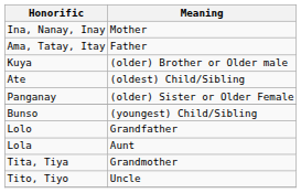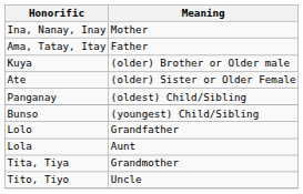 <table class="wikitable">
 <tr>
 <th>Honorific</th>
 <th>Meaning</th>
 </tr>
 <tr>
 <td>Ina, Nanay, Inay</td>
 <td>Mother</td>
 </tr>
 <tr>
 <td>Ama, Tatay, Itay</td>
 <td>Father</td>
 </tr>
 <tr>
 <td>Kuya</td>
 <td>(older) Brother or Older male</td>
 </tr>
 <tr>
 <td>Ate</td>
-<td>(oldest) Child/Sibling</td>
+<td>(older) Sister or Older Female</td>
 </tr>
 <tr>
 <td>Panganay</td>
-<td>(older) Sister or Older Female</td>
+<td>(oldest) Child/Sibling</td>
 </tr>
 <tr>
 </tr>
 <tr>
 <td>Bunso</td>
 <td>(youngest) Child/Sibling</td>
 </tr>
 <tr>
 <td>Lolo</td>
 <td>Grandfather</td>
 </tr>
 <tr>
 <td>Lola</td>
 <td>Aunt</td>
 </tr>
 <tr>
 <td>Tita, Tiya</td>
 <td>Grandmother</td>
 </tr>
 <tr>
 <td>Tito, Tiyo</td>
 <td>Uncle</td>
 </tr>
 <tr>
 </tr>
 </table>
